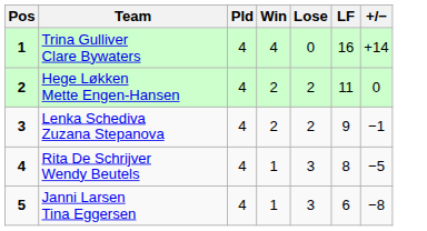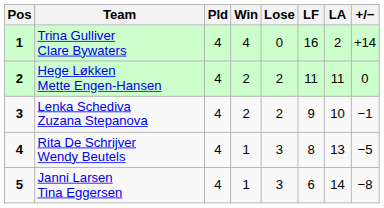 <table class="wikitable" style="font-size: 100%">
 <tr>
 <th width=20>Pos</th>
 <th width=200>Team</th>
 <th width=25>Pld</th>
 <th width=25>Win</th>
 <th width=25>Lose</th>
 <th width=25>LF</th>
+<th width=25>LA</th>
 <th width=25>+/−</th>
 </tr>
 <tr align=center style="background: #ccffcc;">
 <td><strong>1</strong></td>
 <td align="left"> <a href='#'>Trina Gulliver</a><br> <a href='#'>Clare Bywaters</a></td>
 <td>4</td>
 <td>4</td>
 <td>0</td>
 <td>16</td>
+<td>2</td>
 <td>+14</td>
 </tr>
 <tr align=center style="background: #ccffcc;">
 <td><strong>2</strong></td>
 <td align="left"> <a href='#'>Hege Løkken</a><br> <a href='#'>Mette Engen-Hansen</a></td>
 <td>4</td>
 <td>2</td>
 <td>2</td>
+<td>11</td>
 <td>11</td>
 <td>0</td>
 </tr>
 <tr align=center>
 <td><strong>3</strong></td>
 <td align="left"> <a href='#'>Lenka Schediva</a><br> <a href='#'>Zuzana Stepanova</a></td>
 <td>4</td>
 <td>2</td>
 <td>2</td>
 <td>9</td>
+<td>10</td>
 <td>−1</td>
 </tr>
 <tr align=center>
 <td><strong>4</strong></td>
 <td align="left"> <a href='#'>Rita De Schrijver</a><br> <a href='#'>Wendy Beutels</a></td>
 <td>4</td>
 <td>1</td>
 <td>3</td>
 <td>8</td>
+<td>13</td>
 <td>−5</td>
 </tr>
 <tr align=center>
 <td><strong>5</strong></td>
 <td align="left"> <a href='#'>Janni Larsen</a><br> <a href='#'>Tina Eggersen</a></td>
 <td>4</td>
 <td>1</td>
 <td>3</td>
 <td>6</td>
+<td>14</td>
 <td>−8</td>
 </tr>
 </table>
